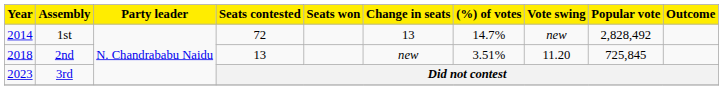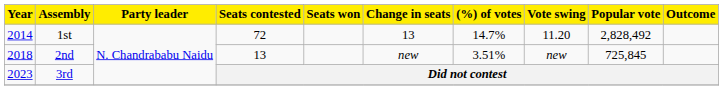 <table class="wikitable sortable" style="text-align:center">
 <tr>
 <th style="background-color:#FFED00;color:black">Year</th>
 <th style="background-color:#FFED00;color:black">Assembly</th>
 <th style="background-color:#FFED00;color:black">Party leader</th>
 <th style="background-color:#FFED00;color:black">Seats contested</th>
 <th style="background-color:#FFED00;color:black">Seats won</th>
 <th style="background-color:#FFED00;color:black">Change in seats</th>
 <th style="background-color:#FFED00;color:black">(%) of votes</th>
 <th style="background-color:#FFED00;color:black">Vote swing</th>
 <th style="background-color:#FFED00;color:black">Popular vote</th>
 <th style="background-color:#FFED00;color:black">Outcome</th>
 </tr>
 <tr>
 <td><a href='#'>2014</a></td>
 <td>1st</td>
 <td rowspan=3><a href='#'>N. Chandrababu Naidu</a></td>
 <td>72</td>
 <td></td>
 <td> 13</td>
 <td>14.7%</td>
-<td> <em>new</em></td>
+<td> 11.20</td>
 <td>2,828,492</td>
 <td></td>
 </tr>
 <tr>
 <td><a href='#'>2018</a></td>
 <td><a href='#'>2nd</a></td>
 <td>13</td>
 <td></td>
 <td> <em>new</em></td>
 <td>3.51%</td>
-<td> 11.20</td>
+<td> <em>new</em></td>
 <td>725,845</td>
 <td></td>
 </tr>
 <tr>
 <td><a href='#'>2023</a></td>
 <td><a href='#'>3rd</a></td>
 <th colspan=7><em>Did not contest</em></th>
 </tr>
 <tr>
 </tr>
 </table>
